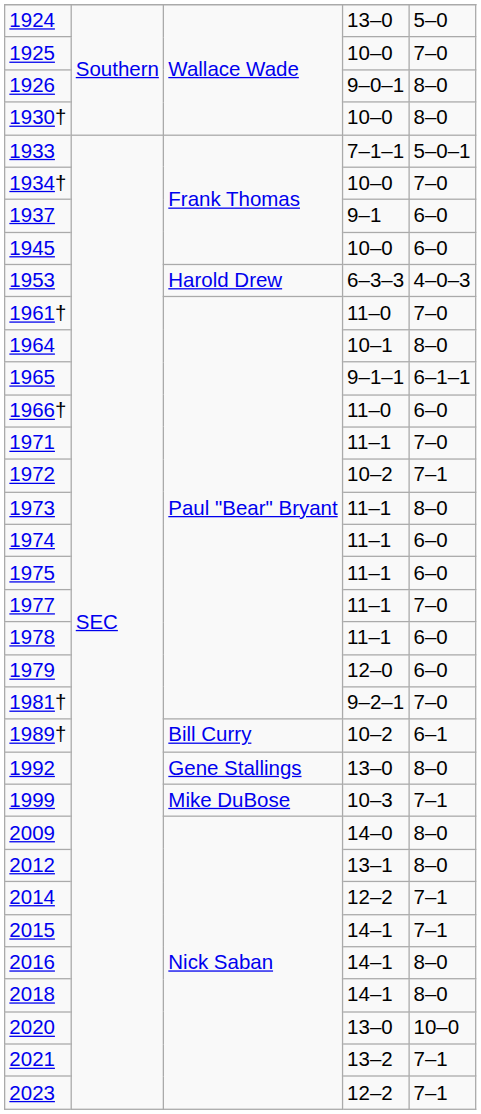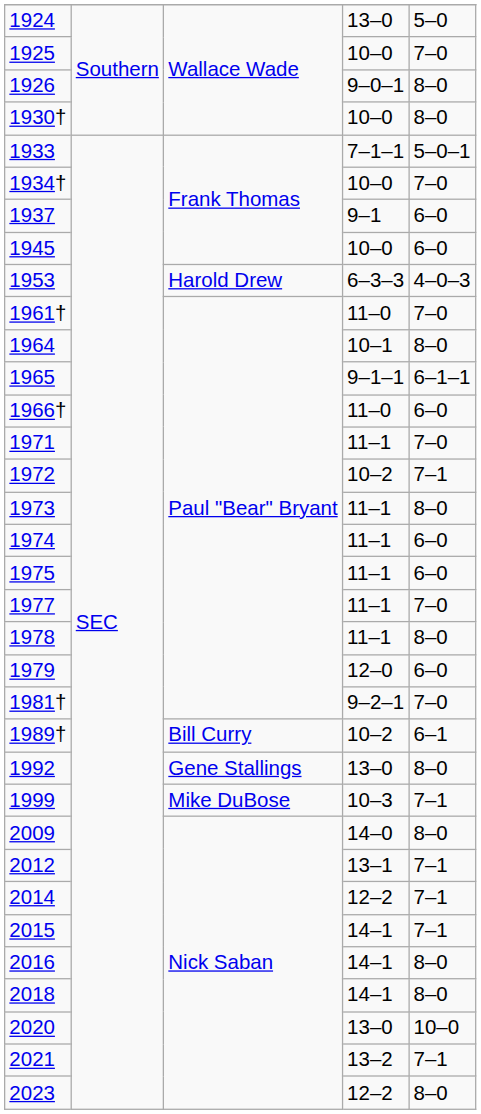 <table class="wikitable">
 <tr>
 </tr>
 <tr>
 <td><a href='#'>1924</a></td>
 <td rowspan="4"><a href='#'>Southern</a></td>
 <td rowspan="4"><a href='#'>Wallace Wade</a></td>
 <td>13–0</td>
 <td>5–0</td>
 </tr>
 <tr>
 <td><a href='#'>1925</a></td>
 <td>10–0</td>
 <td>7–0</td>
 </tr>
 <tr>
 <td><a href='#'>1926</a></td>
 <td>9–0–1</td>
 <td>8–0</td>
 </tr>
 <tr>
 <td><a href='#'>1930</a>†</td>
 <td>10–0</td>
 <td>8–0</td>
 </tr>
 <tr>
 <td><a href='#'>1933</a></td>
 <td rowspan="30"><a href='#'>SEC</a></td>
 <td rowspan="4"><a href='#'>Frank Thomas</a></td>
 <td>7–1–1</td>
 <td>5–0–1</td>
 </tr>
 <tr>
 <td><a href='#'>1934</a>†</td>
 <td>10–0</td>
 <td>7–0</td>
 </tr>
 <tr>
 <td><a href='#'>1937</a></td>
 <td>9–1</td>
 <td>6–0</td>
 </tr>
 <tr>
 <td><a href='#'>1945</a></td>
 <td>10–0</td>
 <td>6–0</td>
 </tr>
 <tr>
 <td><a href='#'>1953</a></td>
 <td><a href='#'>Harold Drew</a></td>
 <td>6–3–3</td>
 <td>4–0–3</td>
 </tr>
 <tr>
 <td><a href='#'>1961</a>†</td>
 <td rowspan="13"><a href='#'>Paul "Bear" Bryant</a></td>
 <td>11–0</td>
 <td>7–0</td>
 </tr>
 <tr>
 <td><a href='#'>1964</a></td>
 <td>10–1</td>
 <td>8–0</td>
 </tr>
 <tr>
 <td><a href='#'>1965</a></td>
 <td>9–1–1</td>
 <td>6–1–1</td>
 </tr>
 <tr>
 <td><a href='#'>1966</a>†</td>
 <td>11–0</td>
 <td>6–0</td>
 </tr>
 <tr>
 <td><a href='#'>1971</a></td>
 <td>11–1</td>
 <td>7–0</td>
 </tr>
 <tr>
 <td><a href='#'>1972</a></td>
 <td>10–2</td>
 <td>7–1</td>
 </tr>
 <tr>
 <td><a href='#'>1973</a></td>
 <td>11–1</td>
 <td>8–0</td>
 </tr>
 <tr>
 <td><a href='#'>1974</a></td>
 <td>11–1</td>
 <td>6–0</td>
 </tr>
 <tr>
 <td><a href='#'>1975</a></td>
 <td>11–1</td>
 <td>6–0</td>
 </tr>
 <tr>
 <td><a href='#'>1977</a></td>
 <td>11–1</td>
 <td>7–0</td>
 </tr>
 <tr>
 <td><a href='#'>1978</a></td>
 <td>11–1</td>
-<td>6–0</td>
+<td>8–0</td>
 </tr>
 <tr>
 <td><a href='#'>1979</a></td>
 <td>12–0</td>
 <td>6–0</td>
 </tr>
 <tr>
 <td><a href='#'>1981</a>†</td>
 <td>9–2–1</td>
 <td>7–0</td>
 </tr>
 <tr>
 <td><a href='#'>1989</a>†</td>
 <td><a href='#'>Bill Curry</a></td>
 <td>10–2</td>
 <td>6–1</td>
 </tr>
 <tr>
 <td><a href='#'>1992</a></td>
 <td><a href='#'>Gene Stallings</a></td>
 <td>13–0</td>
 <td>8–0</td>
 </tr>
 <tr>
 <td><a href='#'>1999</a></td>
 <td><a href='#'>Mike DuBose</a></td>
 <td>10–3</td>
 <td>7–1</td>
 </tr>
 <tr>
 <td><a href='#'>2009</a></td>
 <td rowspan="9"><a href='#'>Nick Saban</a></td>
 <td>14–0</td>
 <td>8–0</td>
 </tr>
 <tr>
 <td><a href='#'>2012</a></td>
 <td>13–1</td>
-<td>8–0</td>
+<td>7–1</td>
 </tr>
 <tr>
 <td><a href='#'>2014</a></td>
 <td>12–2</td>
 <td>7–1</td>
 </tr>
 <tr>
 <td><a href='#'>2015</a></td>
 <td>14–1</td>
 <td>7–1</td>
 </tr>
 <tr>
 <td><a href='#'>2016</a></td>
 <td>14–1</td>
 <td>8–0</td>
 </tr>
 <tr>
 <td><a href='#'>2018</a></td>
 <td>14–1</td>
 <td>8–0</td>
 </tr>
 <tr>
 <td><a href='#'>2020</a></td>
 <td>13–0</td>
 <td>10–0</td>
 </tr>
 <tr>
 <td><a href='#'>2021</a></td>
 <td>13–2</td>
 <td>7–1</td>
 </tr>
 <tr>
 <td><a href='#'>2023</a></td>
 <td>12–2</td>
-<td>7–1</td>
+<td>8–0</td>
 </tr>
 </table>
